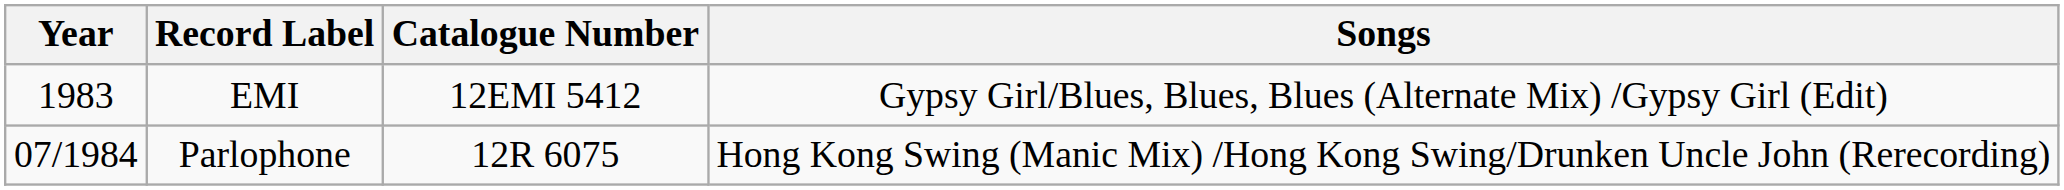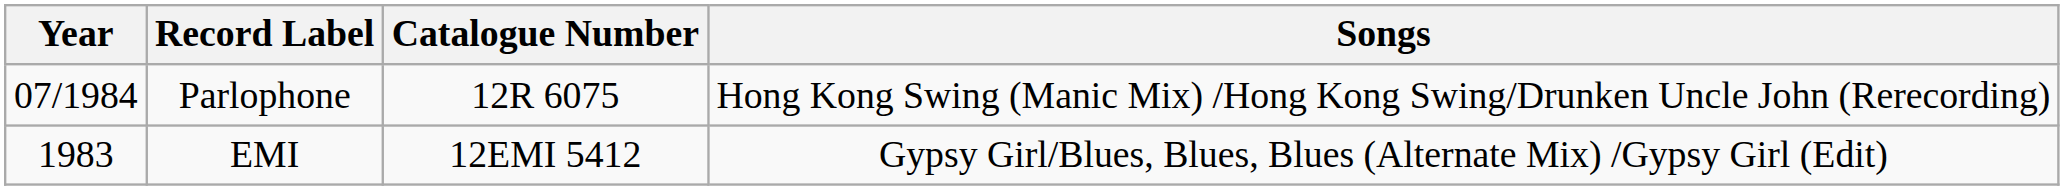 <table class="wikitable">
 <tr>
 <th align="center">Year</th>
 <th align="center">Record Label</th>
 <th align="center">Catalogue Number</th>
 <th align="center">Songs</th>
 </tr>
 <tr>
+<td align="center">07/1984</td>
+<td align="center">Parlophone</td>
+<td align="center">12R 6075</td>
+<td align="center">Hong Kong Swing (Manic Mix) /Hong Kong Swing/Drunken Uncle John (Rerecording)</td>
+</tr>
+<tr>
 <td align="center">1983</td>
 <td align="center">EMI</td>
 <td align="center">12EMI 5412</td>
 <td align="center">Gypsy Girl/Blues, Blues, Blues (Alternate Mix) /Gypsy Girl (Edit)</td>
 </tr>
-<tr>
-<td align="center">07/1984</td>
-<td align="center">Parlophone</td>
-<td align="center">12R 6075</td>
-<td align="center">Hong Kong Swing (Manic Mix) /Hong Kong Swing/Drunken Uncle John (Rerecording)</td>
-</tr>
 </table>
